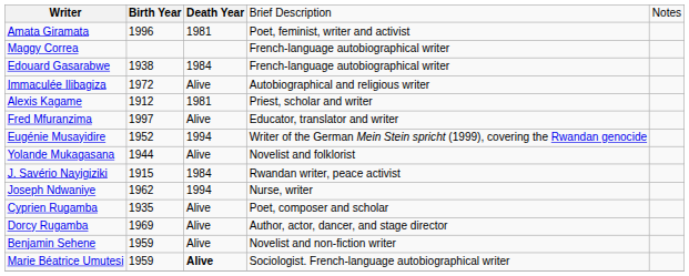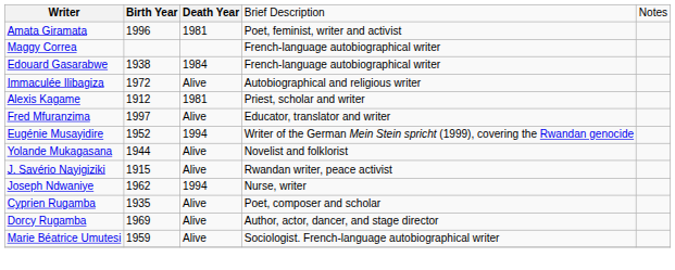 <table class="wikitable">
 <tr>
 <th>Writer</th>
 <th>Birth Year</th>
 <th>Death Year</th>
 <td>Brief Description</td>
 <td>Notes</td>
 </tr>
 <tr>
 <td><a href='#'>Amata Giramata</a></td>
 <td>1996</td>
 <td>1981</td>
 <td>Poet, feminist, writer and activist</td>
 <td></td>
 </tr>
 <tr>
 <td><a href='#'>Maggy Correa</a></td>
 <td></td>
 <td></td>
 <td>French-language autobiographical writer</td>
 <td></td>
 </tr>
 <tr>
 <td><a href='#'>Edouard Gasarabwe</a></td>
 <td>1938</td>
 <td>1984</td>
 <td>French-language autobiographical writer</td>
 <td></td>
 </tr>
 <tr>
 <td><a href='#'>Immaculée Ilibagiza</a></td>
 <td>1972</td>
 <td>Alive</td>
 <td>Autobiographical and religious writer</td>
 <td></td>
 </tr>
 <tr>
 <td><a href='#'>Alexis Kagame</a></td>
 <td>1912</td>
 <td>1981</td>
 <td>Priest, scholar and writer</td>
 <td></td>
 </tr>
 <tr>
 <td><a href='#'>Fred Mfuranzima</a></td>
 <td>1997</td>
 <td>Alive</td>
 <td>Educator, translator and writer</td>
 <td></td>
 </tr>
 <tr>
 <td><a href='#'>Eugénie Musayidire</a></td>
 <td>1952</td>
 <td>1994</td>
 <td>Writer of the German <em>Mein Stein spricht</em> (1999), covering the <a href='#'>Rwandan genocide</a></td>
 <td></td>
 </tr>
 <tr>
 <td><a href='#'>Yolande Mukagasana</a></td>
 <td>1944</td>
 <td>Alive</td>
 <td>Novelist and folklorist</td>
 <td></td>
 </tr>
 <tr>
 <td><a href='#'>J. Savério Nayigiziki</a></td>
 <td>1915</td>
-<td>1984</td>
+<td>Alive</td>
 <td>Rwandan writer, peace activist</td>
 <td></td>
 </tr>
 <tr>
 <td><a href='#'>Joseph Ndwaniye</a></td>
 <td>1962</td>
 <td>1994</td>
 <td>Nurse, writer</td>
 <td></td>
 </tr>
 <tr>
 <td><a href='#'>Cyprien Rugamba</a></td>
 <td>1935</td>
 <td>Alive</td>
 <td>Poet, composer and scholar</td>
 <td></td>
 </tr>
 <tr>
 <td><a href='#'>Dorcy Rugamba</a></td>
 <td>1969</td>
 <td>Alive</td>
 <td>Author, actor, dancer, and stage director</td>
 <td></td>
 </tr>
 <tr>
-<td><a href='#'>Benjamin Sehene</a></td>
+<td><a href='#'>Marie Béatrice Umutesi</a></td>
 <td>1959</td>
 <td>Alive</td>
-<td>Novelist and non-fiction writer</td>
-<td></td>
-</tr>
-<tr>
-<td><a href='#'>Marie Béatrice Umutesi</a></td>
-<td>1959</td>
-<td><strong>Alive</strong></td>
 <td>Sociologist. French-language autobiographical writer</td>
 <td></td>
 </tr>
 <tr>
 </tr>
 </table>
